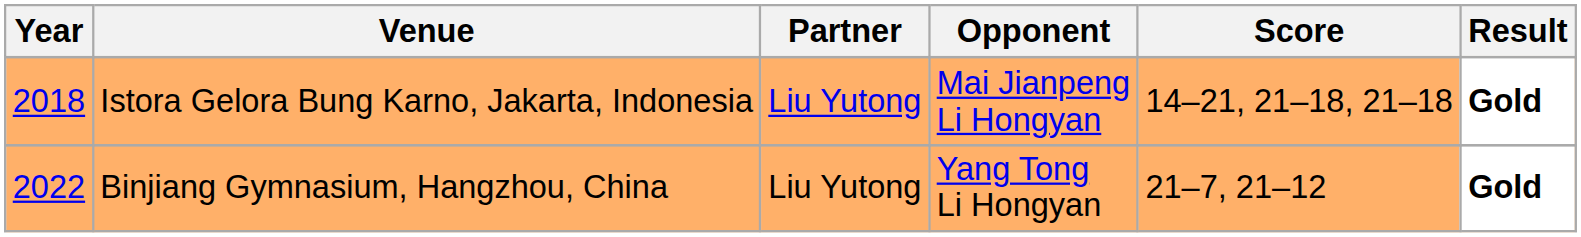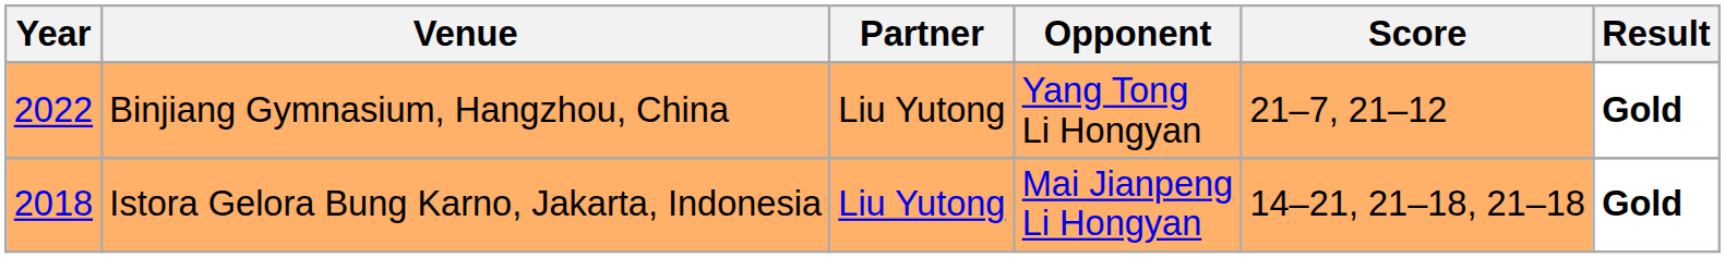 <table class="sortable wikitable" style="font-size: 90%;">
 <tr>
 <th>Year</th>
 <th>Venue</th>
 <th>Partner</th>
 <th>Opponent</th>
 <th>Score</th>
 <th>Result</th>
 </tr>
 <tr>
 </tr>
 <tr style="background:#FFB069">
+<td align="center"><a href='#'>2022</a></td>
+<td align="left">Binjiang Gymnasium, Hangzhou, China</td>
+<td align="left"> Liu Yutong</td>
+<td align="left"> <a href='#'>Yang Tong</a><br> Li Hongyan</td>
+<td align="left">21–7, 21–12</td>
+<td style="text-align:left; background:white"> <strong>Gold</strong></td>
+</tr>
+<tr>
+</tr>
+<tr style="background:#FFB069">
 <td align="center"><a href='#'>2018</a></td>
 <td align="left">Istora Gelora Bung Karno, Jakarta, Indonesia</td>
 <td align="left"> <a href='#'>Liu Yutong</a></td>
 <td align="left"> <a href='#'>Mai Jianpeng</a><br> <a href='#'>Li Hongyan</a></td>
 <td align="left">14–21, 21–18, 21–18</td>
 <td style="text-align:left; background:white"> <strong>Gold</strong></td>
 </tr>
-<tr>
-</tr>
-<tr style="background:#FFB069">
-<td align="center"><a href='#'>2022</a></td>
-<td align="left">Binjiang Gymnasium, Hangzhou, China</td>
-<td align="left"> Liu Yutong</td>
-<td align="left"> <a href='#'>Yang Tong</a><br> Li Hongyan</td>
-<td align="left">21–7, 21–12</td>
-<td style="text-align:left; background:white"> <strong>Gold</strong></td>
-</tr>
 </table>
